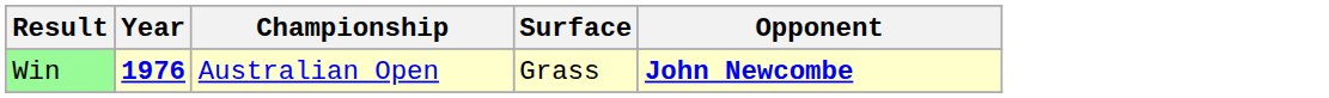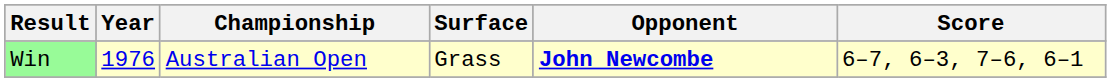 <table class="sortable wikitable">
 <tr>
 <th style="width:40px">Result</th>
 <th style="width:30px">Year</th>
 <th style="width:150px">Championship</th>
 <th style="width:50px">Surface</th>
 <th style="width:170px">Opponent</th>
+<th style="width:150px" class="unsortable">Score</th>
 </tr>
 <tr style="background:#ffffcc;">
 <td style="background:#98fb98;">Win</td>
-<td><strong><a href='#'>1976</a></strong></td>
+<td><a href='#'>1976</a></td>
 <td><a href='#'>Australian Open</a></td>
 <td>Grass</td>
 <td><strong> <a href='#'>John Newcombe</a></strong></td>
+<td>6–7, 6–3, 7–6, 6–1</td>
 </tr>
 </table>
